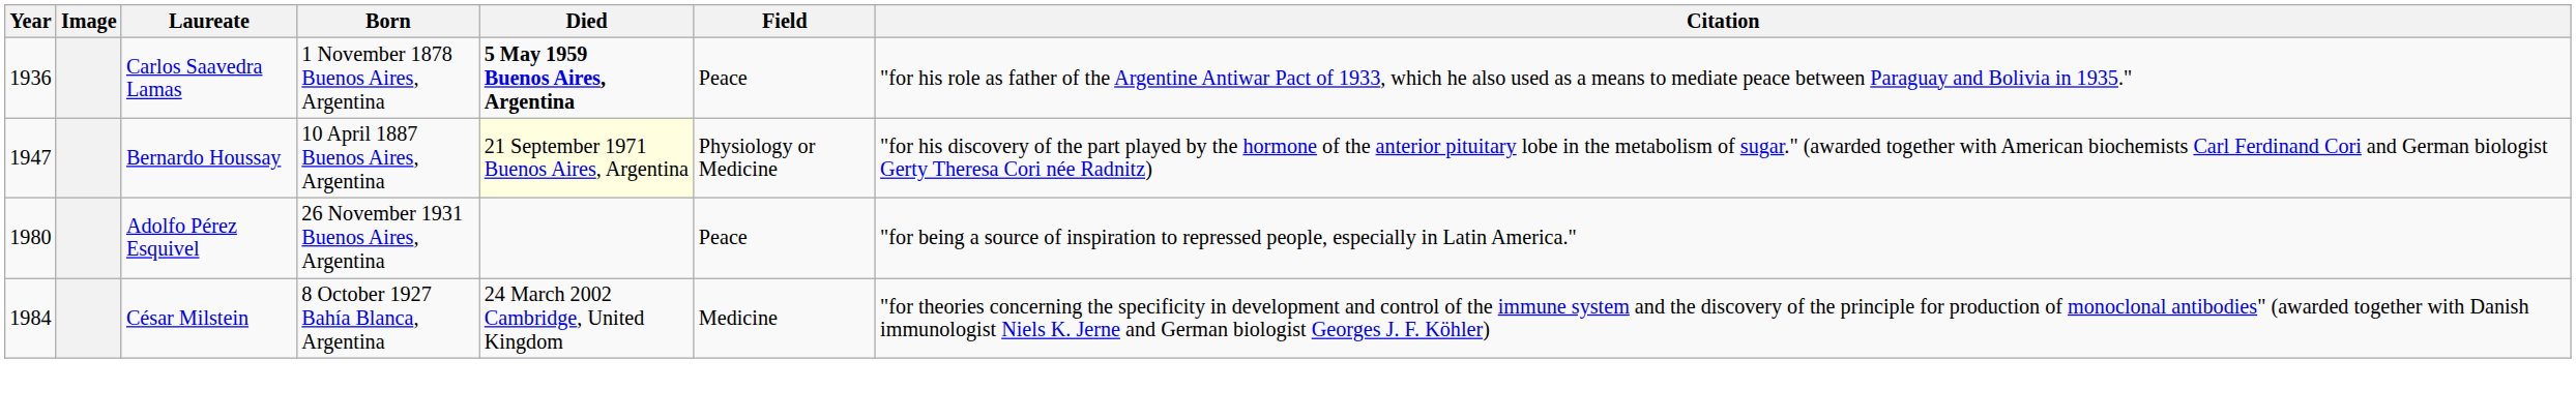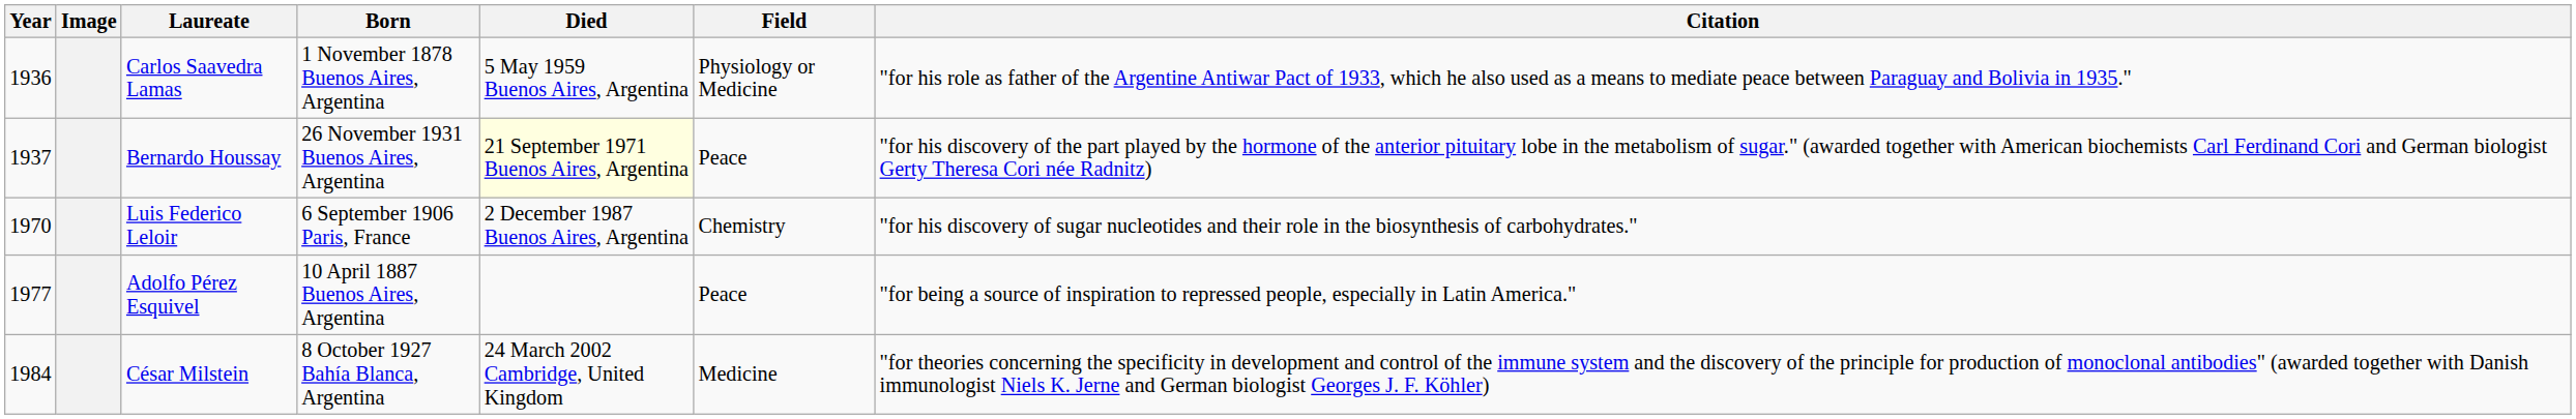 <table class="wikitable sortable">
 <tr>
 <th>Year</th>
 <th class="unportable">Image</th>
 <th>Laureate</th>
 <th>Born</th>
 <th>Died</th>
 <th>Field</th>
 <th>Citation</th>
 </tr>
 <tr>
 <td style="text-align:center;">1936</td>
 <th scope="row"></th>
 <td><a href='#'>Carlos Saavedra Lamas</a></td>
 <td>1 November 1878 <br> <a href='#'>Buenos Aires</a>, Argentina</td>
-<td><strong>5 May 1959 <br> <a href='#'>Buenos Aires</a>, Argentina</strong></td>
-<td>Peace</td>
+<td>5 May 1959 <br> <a href='#'>Buenos Aires</a>, Argentina</td>
+<td>Physiology or Medicine</td>
 <td>"for his role as father of the <a href='#'>Argentine Antiwar Pact of 1933</a>, which he also used as a means to mediate peace between <a href='#'>Paraguay and Bolivia in 1935</a>."</td>
 </tr>
 <tr>
-<td style="text-align:center;">1947</td>
+<td style="text-align:center;">1937</td>
 <th scope="row"></th>
 <td><a href='#'>Bernardo Houssay</a></td>
-<td>10 April 1887 <br> <a href='#'>Buenos Aires</a>, Argentina</td>
+<td>26 November 1931 <br> <a href='#'>Buenos Aires</a>, Argentina</td>
 <td style="background: lightyellow;">21 September 1971 <br> <a href='#'>Buenos Aires</a>, Argentina</td>
-<td>Physiology or Medicine</td>
+<td>Peace</td>
 <td>"for his discovery of the part played by the <a href='#'>hormone</a> of the <a href='#'>anterior pituitary</a> lobe in the metabolism of <a href='#'>sugar</a>." <span>(awarded together with American biochemists <a href='#'>Carl Ferdinand Cori</a> and German biologist <a href='#'>Gerty Theresa Cori née Radnitz</a>)</span></td>
 </tr>
 <tr>
-<td style="text-align:center;">1980</td>
+<td style="text-align:center;">1970</td>
+<th scope="row"></th>
+<td><a href='#'>Luis Federico Leloir</a></td>
+<td>6 September 1906 <br> <a href='#'>Paris</a>, France</td>
+<td>2 December 1987 <br> <a href='#'>Buenos Aires</a>, Argentina</td>
+<td>Chemistry</td>
+<td>"for his discovery of sugar nucleotides and their role in the biosynthesis of carbohydrates."</td>
+</tr>
+<tr>
+<td style="text-align:center;">1977</td>
 <th scope="row"></th>
 <td><a href='#'>Adolfo Pérez Esquivel</a></td>
-<td>26 November 1931 <br> <a href='#'>Buenos Aires</a>, Argentina</td>
+<td>10 April 1887 <br> <a href='#'>Buenos Aires</a>, Argentina</td>
 <td></td>
 <td>Peace</td>
 <td>"for being a source of inspiration to repressed people, especially in Latin America."</td>
 </tr>
 <tr>
 <td style="text-align:center;">1984</td>
 <th scope="row"></th>
 <td><a href='#'>César Milstein</a></td>
 <td>8 October 1927 <br> <a href='#'>Bahía Blanca</a>, Argentina</td>
 <td>24 March 2002 <br> <a href='#'>Cambridge</a>, United Kingdom</td>
 <td>Medicine</td>
 <td>"for theories concerning the specificity in development and control of the <a href='#'>immune system</a> and the discovery of the principle for production of <a href='#'>monoclonal antibodies</a>" <span>(awarded together with Danish immunologist <a href='#'>Niels K. Jerne</a> and German biologist <a href='#'>Georges J. F. Köhler</a>)</span></td>
 </tr>
 </table>
